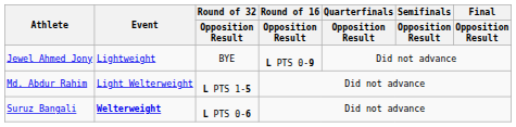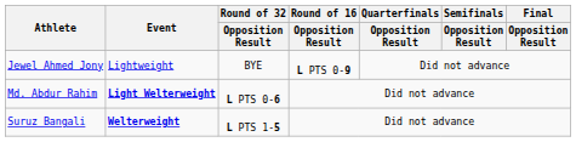 <table class="wikitable" border="1" style="font-size:90%">
 <tr>
 <th rowspan=2>Athlete</th>
 <th rowspan=2>Event</th>
 <th>Round of 32</th>
 <th>Round of 16</th>
 <th>Quarterfinals</th>
 <th>Semifinals</th>
 <th>Final</th>
 </tr>
 <tr>
 <th>Opposition<br>Result</th>
 <th>Opposition<br>Result</th>
 <th>Opposition<br>Result</th>
 <th>Opposition<br>Result</th>
 <th>Opposition<br>Result</th>
 </tr>
 <tr>
 <td><a href='#'>Jewel Ahmed Jony</a></td>
 <td><a href='#'>Lightweight</a></td>
 <td align=center>BYE</td>
 <td align=center><br><strong>L</strong> PTS 0-<strong>9</strong></td>
 <td align=center colspan="7">Did not advance</td>
 </tr>
 <tr>
 <td><a href='#'>Md. Abdur Rahim</a></td>
-<td><a href='#'>Light Welterweight</a></td>
-<td align=center><br><strong>L</strong> PTS 1-<strong>5</strong></td>
+<td><strong><a href='#'>Light Welterweight</a></strong></td>
+<td align=center><br><strong>L</strong> PTS 0-<strong>6</strong></td>
 <td align=center colspan="7">Did not advance</td>
 </tr>
 <tr>
 <td><a href='#'>Suruz Bangali</a></td>
 <td><strong><a href='#'>Welterweight</a></strong></td>
-<td align=center><br><strong>L</strong> PTS 0-<strong>6</strong></td>
+<td align=center><br><strong>L</strong> PTS 1-<strong>5</strong></td>
 <td align=center colspan="7">Did not advance</td>
 </tr>
 </table>
